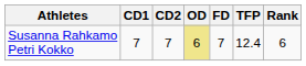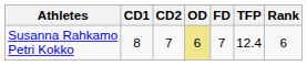 <table class="wikitable" border="1" style="font-size:90%">
 <tr>
 <th>Athletes</th>
 <th>CD1</th>
 <th>CD2</th>
 <th>OD</th>
 <th>FD</th>
 <th>TFP</th>
 <th>Rank</th>
 </tr>
 <tr align=center>
 <td align=left><a href='#'>Susanna Rahkamo</a><br><a href='#'>Petri Kokko</a></td>
-<td>7</td>
+<td>8</td>
 <td>7</td>
 <td style="background: khaki;">6</td>
 <td>7</td>
 <td>12.4</td>
 <td>6</td>
 </tr>
 </table>
